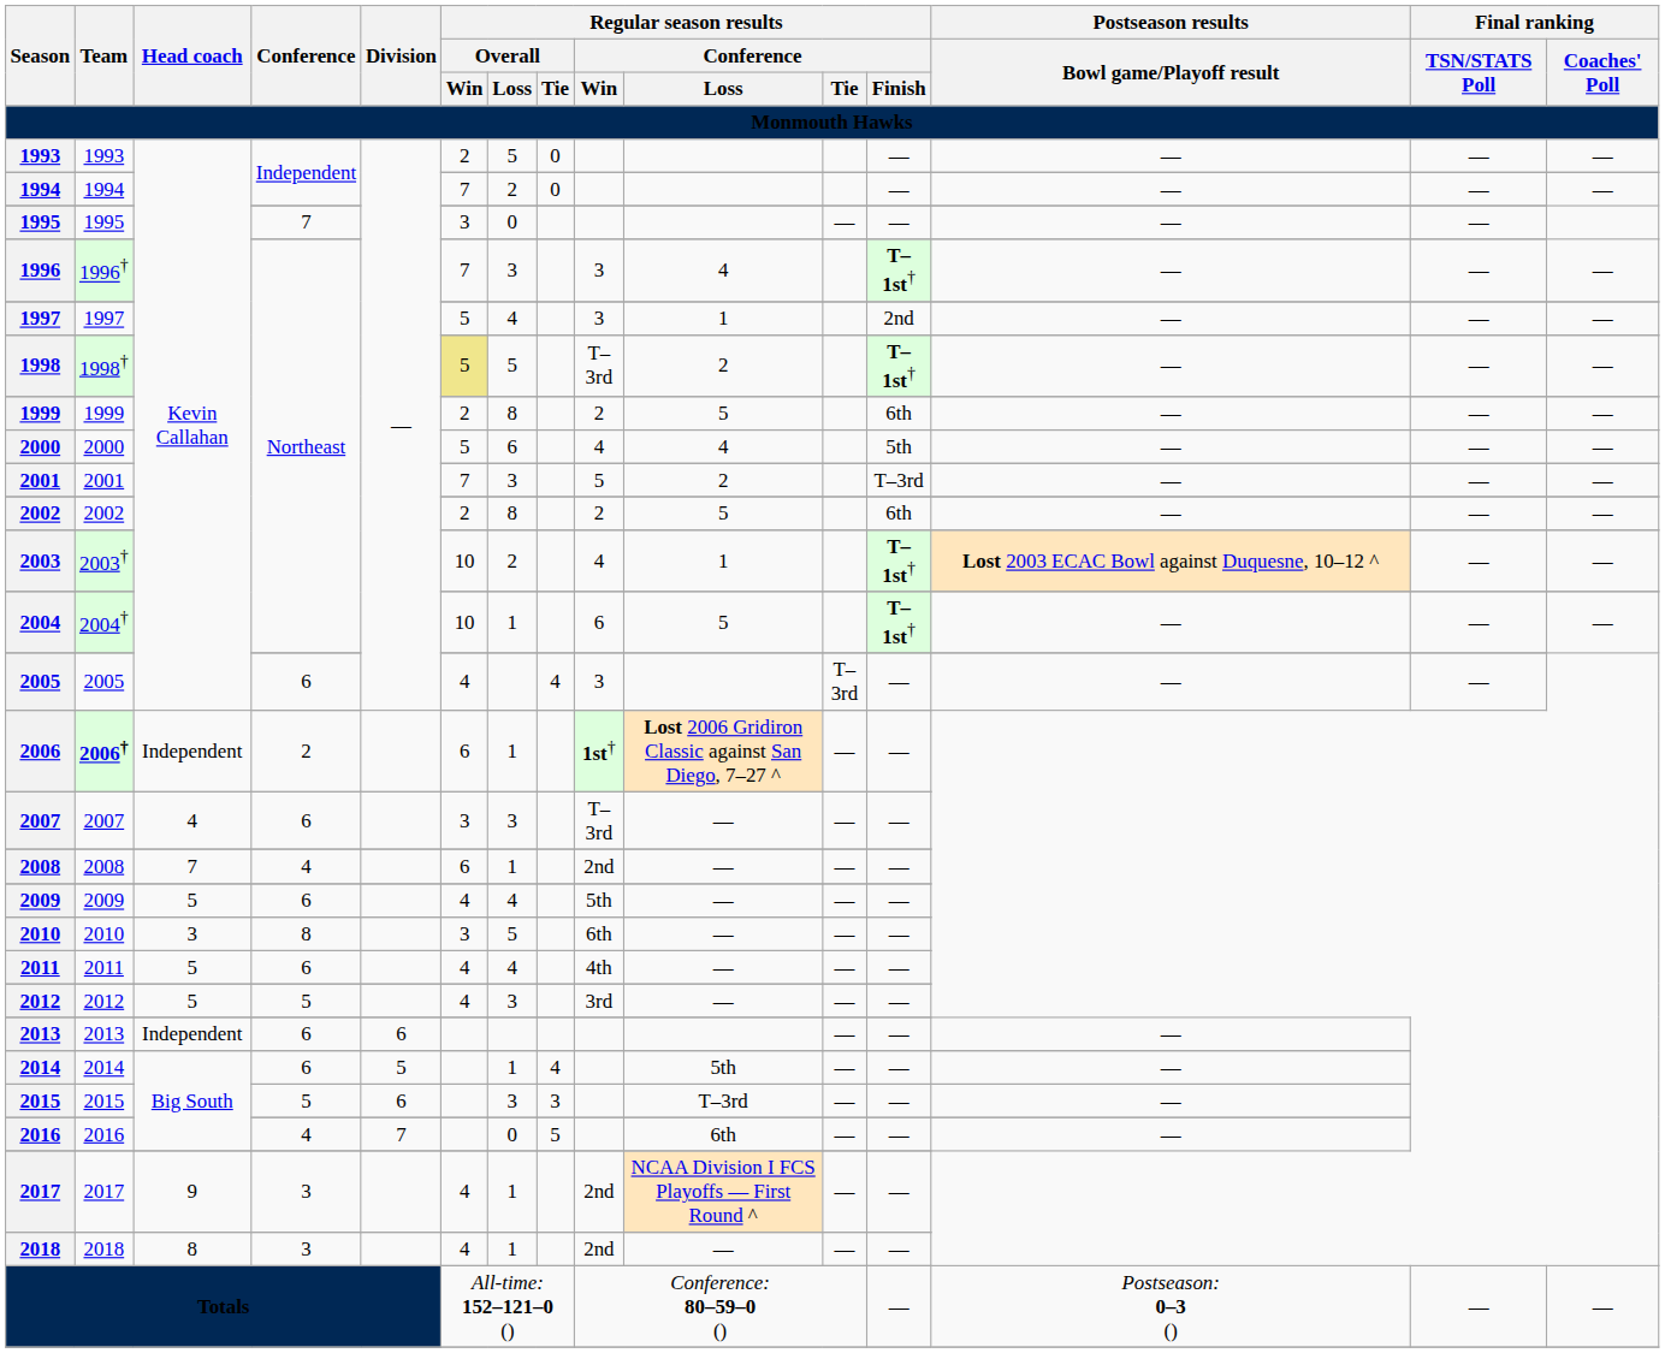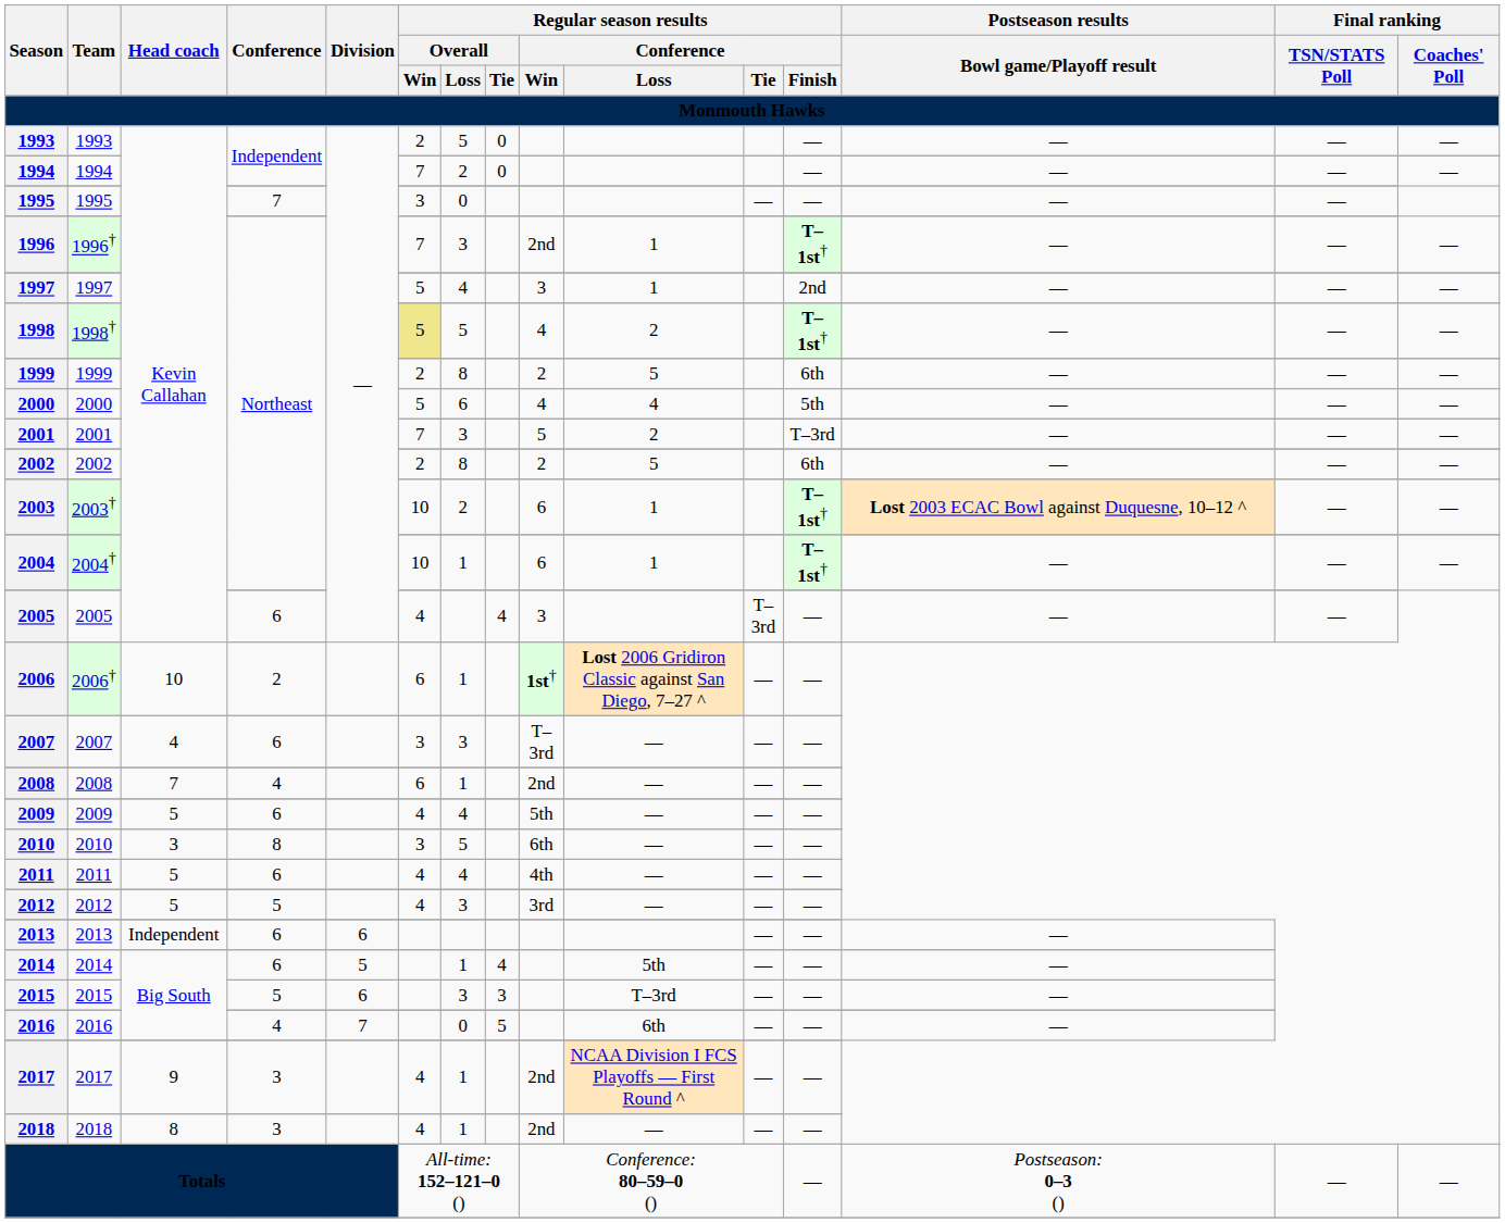 <table class="wikitable" style="font-size: 95%; text-align:center;" width="98%">
 <tr>
 <th rowspan="3">Season</th>
 <th rowspan="3">Team</th>
 <th rowspan="3"><a href='#'>Head coach</a></th>
 <th rowspan="3">Conference</th>
 <th rowspan="3">Division</th>
 <th colspan="7">Regular season results</th>
 <th colspan="1" style="width:29%;">Postseason results</th>
 <th colspan="2" style="width:15%;">Final ranking</th>
 </tr>
 <tr>
 <th colspan="3">Overall</th>
 <th colspan="4">Conference</th>
 <th rowspan="2">Bowl game/Playoff result</th>
 <th rowspan="2" colspan="1"><a href='#'>TSN/STATS Poll</a></th>
 <th rowspan="2" colspan="1"><a href='#'>Coaches' Poll</a></th>
 </tr>
 <tr>
 <th>Win</th>
 <th>Loss</th>
 <th>Tie</th>
 <th>Win</th>
 <th>Loss</th>
 <th>Tie</th>
 <th>Finish</th>
 </tr>
 <tr>
 <td colspan="15" style="background:#002855;color:#000"><span><strong>Monmouth Hawks</strong></span></td>
 </tr>
 <tr>
 <th scope="row"><a href='#'>1993</a></th>
 <td><a href='#'>1993</a></td>
 <td rowspan="26"><a href='#'>Kevin Callahan</a></td>
 <td rowspan="3"><a href='#'>Independent</a></td>
 <td rowspan="26">—</td>
 <td>2</td>
 <td>5</td>
 <td>0</td>
 <td></td>
 <td></td>
 <td></td>
 <td>—</td>
 <td>—</td>
 <td>—</td>
 <td>—</td>
 </tr>
 <tr>
 </tr>
 <tr>
 <th scope="row"><a href='#'>1994</a></th>
 <td><a href='#'>1994</a></td>
 <td>7</td>
 <td>2</td>
 <td>0</td>
 <td></td>
 <td></td>
 <td></td>
 <td>—</td>
 <td>—</td>
 <td>—</td>
 <td>—</td>
 </tr>
 <tr>
 </tr>
 <tr>
 <th scope="row"><a href='#'>1995</a></th>
 <td><a href='#'>1995</a></td>
 <td>7</td>
 <td>3</td>
 <td>0</td>
 <td></td>
 <td></td>
 <td></td>
 <td>—</td>
 <td>—</td>
 <td>—</td>
 <td>—</td>
 </tr>
 <tr>
 </tr>
 <tr>
 <th scope="row"><a href='#'>1996</a></th>
 <td style="background:#DDFFDD;"><a href='#'>1996</a><sup>†</sup></td>
 <td rowspan="17"><a href='#'>Northeast</a></td>
 <td>7</td>
 <td>3</td>
 <td></td>
-<td>3</td>
-<td>4</td>
+<td>2nd</td>
+<td>1</td>
 <td></td>
 <td style="background:#DDFFDD;"><strong>T–1st</strong><sup>†</sup></td>
 <td>—</td>
 <td>—</td>
 <td>—</td>
 </tr>
 <tr>
 </tr>
 <tr>
 <th scope="row"><a href='#'>1997</a></th>
 <td><a href='#'>1997</a></td>
 <td>5</td>
 <td>4</td>
 <td></td>
 <td>3</td>
 <td>1</td>
 <td></td>
 <td>2nd</td>
 <td>—</td>
 <td>—</td>
 <td>—</td>
 </tr>
 <tr>
 </tr>
 <tr>
 <th scope="row"><a href='#'>1998</a></th>
 <td style="background:#DDFFDD;"><a href='#'>1998</a><sup>†</sup></td>
 <td style="background: khaki;">5</td>
 <td>5</td>
 <td></td>
-<td>T–3rd</td>
+<td>4</td>
 <td>2</td>
 <td></td>
 <td style="background:#DDFFDD;"><strong>T–1st</strong><sup>†</sup></td>
 <td>—</td>
 <td>—</td>
 <td>—</td>
 </tr>
 <tr>
 </tr>
 <tr>
 <th scope="row"><a href='#'>1999</a></th>
 <td><a href='#'>1999</a></td>
 <td>2</td>
 <td>8</td>
 <td></td>
 <td>2</td>
 <td>5</td>
 <td></td>
 <td>6th</td>
 <td>—</td>
 <td>—</td>
 <td>—</td>
 </tr>
 <tr>
 </tr>
 <tr>
 <th scope="row"><a href='#'>2000</a></th>
 <td><a href='#'>2000</a></td>
 <td>5</td>
 <td>6</td>
 <td></td>
 <td>4</td>
 <td>4</td>
 <td></td>
 <td>5th</td>
 <td>—</td>
 <td>—</td>
 <td>—</td>
 </tr>
 <tr>
 </tr>
 <tr>
 <th scope="row"><a href='#'>2001</a></th>
 <td><a href='#'>2001</a></td>
 <td>7</td>
 <td>3</td>
 <td></td>
 <td>5</td>
 <td>2</td>
 <td></td>
 <td>T–3rd</td>
 <td>—</td>
 <td>—</td>
 <td>—</td>
 </tr>
 <tr>
 </tr>
 <tr>
 <th scope="row"><a href='#'>2002</a></th>
 <td><a href='#'>2002</a></td>
 <td>2</td>
 <td>8</td>
 <td></td>
 <td>2</td>
 <td>5</td>
 <td></td>
 <td>6th</td>
 <td>—</td>
 <td>—</td>
 <td>—</td>
 </tr>
 <tr>
 </tr>
 <tr>
 <th scope="row"><a href='#'>2003</a></th>
 <td style="background:#DDFFDD;"><a href='#'>2003</a><sup>†</sup></td>
 <td>10</td>
 <td>2</td>
 <td></td>
-<td>4</td>
+<td>6</td>
 <td>1</td>
 <td></td>
 <td style="background:#DDFFDD;"><strong>T–1st</strong><sup>†</sup></td>
 <td style="background:#FFE6BD;"><strong>Lost</strong> <a href='#'>2003 ECAC Bowl</a> against <a href='#'>Duquesne</a>, 10–12 ^</td>
 <td>—</td>
 <td>—</td>
 </tr>
 <tr>
 </tr>
 <tr>
 <th scope="row"><a href='#'>2004</a></th>
 <td style="background:#DDFFDD;"><a href='#'>2004</a><sup>†</sup></td>
 <td>10</td>
 <td>1</td>
 <td></td>
 <td>6</td>
-<td>5</td>
+<td>1</td>
 <td></td>
 <td style="background:#DDFFDD;"><strong>T–1st</strong><sup>†</sup></td>
 <td>—</td>
 <td>—</td>
 <td>—</td>
 </tr>
 <tr>
 </tr>
 <tr>
 <th scope="row"><a href='#'>2005</a></th>
 <td><a href='#'>2005</a></td>
 <td>6</td>
 <td>4</td>
 <td></td>
 <td>4</td>
 <td>3</td>
 <td></td>
 <td>T–3rd</td>
 <td>—</td>
 <td>—</td>
 <td>—</td>
 </tr>
 <tr>
 </tr>
 <tr>
 <th scope="row"><a href='#'>2006</a></th>
-<td style="background:#DDFFDD;"><strong><a href='#'>2006</a><sup>†</sup></strong></td>
-<td rowspan="1">Independent</td>
+<td style="background:#DDFFDD;"><a href='#'>2006</a><sup>†</sup></td>
+<td>10</td>
 <td>2</td>
 <td></td>
 <td>6</td>
 <td>1</td>
 <td></td>
 <td style="background:#DDFFDD;"><strong>1st</strong><sup>†</sup></td>
 <td style="background:#FFE6BD;"><strong>Lost</strong> <a href='#'>2006 Gridiron Classic</a> against <a href='#'>San Diego</a>, 7–27 ^</td>
 <td>—</td>
 <td>—</td>
 </tr>
 <tr>
 </tr>
 <tr>
 <th scope="row"><a href='#'>2007</a></th>
 <td><a href='#'>2007</a></td>
 <td>4</td>
 <td>6</td>
 <td></td>
 <td>3</td>
 <td>3</td>
 <td></td>
 <td>T–3rd</td>
 <td>—</td>
 <td>—</td>
 <td>—</td>
 </tr>
 <tr>
 </tr>
 <tr>
 <th scope="row"><a href='#'>2008</a></th>
 <td><a href='#'>2008</a></td>
 <td>7</td>
 <td>4</td>
 <td></td>
 <td>6</td>
 <td>1</td>
 <td></td>
 <td>2nd</td>
 <td>—</td>
 <td>—</td>
 <td>—</td>
 </tr>
 <tr>
 </tr>
 <tr>
 <th scope="row"><a href='#'>2009</a></th>
 <td><a href='#'>2009</a></td>
 <td>5</td>
 <td>6</td>
 <td></td>
 <td>4</td>
 <td>4</td>
 <td></td>
 <td>5th</td>
 <td>—</td>
 <td>—</td>
 <td>—</td>
 </tr>
 <tr>
 </tr>
 <tr>
 <th scope="row"><a href='#'>2010</a></th>
 <td><a href='#'>2010</a></td>
 <td>3</td>
 <td>8</td>
 <td></td>
 <td>3</td>
 <td>5</td>
 <td></td>
 <td>6th</td>
 <td>—</td>
 <td>—</td>
 <td>—</td>
 </tr>
 <tr>
 </tr>
 <tr>
 <th scope="row"><a href='#'>2011</a></th>
 <td><a href='#'>2011</a></td>
 <td>5</td>
 <td>6</td>
 <td></td>
 <td>4</td>
 <td>4</td>
 <td></td>
 <td>4th</td>
 <td>—</td>
 <td>—</td>
 <td>—</td>
 </tr>
 <tr>
 </tr>
 <tr>
 <th scope="row"><a href='#'>2012</a></th>
 <td><a href='#'>2012</a></td>
 <td>5</td>
 <td>5</td>
 <td></td>
 <td>4</td>
 <td>3</td>
 <td></td>
 <td>3rd</td>
 <td>—</td>
 <td>—</td>
 <td>—</td>
 </tr>
 <tr>
 </tr>
 <tr>
 <th scope="row"><a href='#'>2013</a></th>
 <td><a href='#'>2013</a></td>
 <td rowspan="1">Independent</td>
 <td>6</td>
 <td>6</td>
 <td></td>
 <td></td>
 <td></td>
 <td></td>
 <td></td>
 <td>—</td>
 <td>—</td>
 <td>—</td>
 </tr>
 <tr>
 </tr>
 <tr>
 <th scope="row"><a href='#'>2014</a></th>
 <td><a href='#'>2014</a></td>
 <td rowspan="5"><a href='#'>Big South</a></td>
 <td>6</td>
 <td>5</td>
 <td></td>
 <td>1</td>
 <td>4</td>
 <td></td>
 <td>5th</td>
 <td>—</td>
 <td>—</td>
 <td>—</td>
 </tr>
 <tr>
 </tr>
 <tr>
 <th scope="row"><a href='#'>2015</a></th>
 <td><a href='#'>2015</a></td>
 <td>5</td>
 <td>6</td>
 <td></td>
 <td>3</td>
 <td>3</td>
 <td></td>
 <td>T–3rd</td>
 <td>—</td>
 <td>—</td>
 <td>—</td>
 </tr>
 <tr>
 </tr>
 <tr>
 <th scope="row"><a href='#'>2016</a></th>
 <td><a href='#'>2016</a></td>
 <td>4</td>
 <td>7</td>
 <td></td>
 <td>0</td>
 <td>5</td>
 <td></td>
 <td>6th</td>
 <td>—</td>
 <td>—</td>
 <td>—</td>
 </tr>
 <tr>
 </tr>
 <tr>
 <th scope="row"><a href='#'>2017</a></th>
 <td><a href='#'>2017</a></td>
 <td>9</td>
 <td>3</td>
 <td></td>
 <td>4</td>
 <td>1</td>
 <td></td>
 <td>2nd</td>
 <td style="background:#FFE6BD;"><a href='#'>NCAA Division I FCS Playoffs — First Round</a> ^</td>
 <td>—</td>
 <td>—</td>
 </tr>
 <tr>
 </tr>
 <tr>
 <th scope="row"><a href='#'>2018</a></th>
 <td><a href='#'>2018</a></td>
 <td>8</td>
 <td>3</td>
 <td></td>
 <td>4</td>
 <td>1</td>
 <td></td>
 <td>2nd</td>
 <td>—</td>
 <td>—</td>
 <td>—</td>
 </tr>
 <tr>
 </tr>
 <tr>
 <td colspan="5" style="background:#002855;color:#000"><span><strong>Totals</strong></span></td>
 <td colspan="3"><em>All-time:</em><br><strong>152–121–0</strong><br>()</td>
 <td colspan="3"><em>Conference:</em><br><strong>80–59–0</strong><br>()</td>
 <td>—</td>
 <td><em>Postseason:</em><br><strong>0–3</strong><br>()</td>
 <td>—</td>
 <td>—</td>
 </tr>
 <tr>
 </tr>
 </table>
